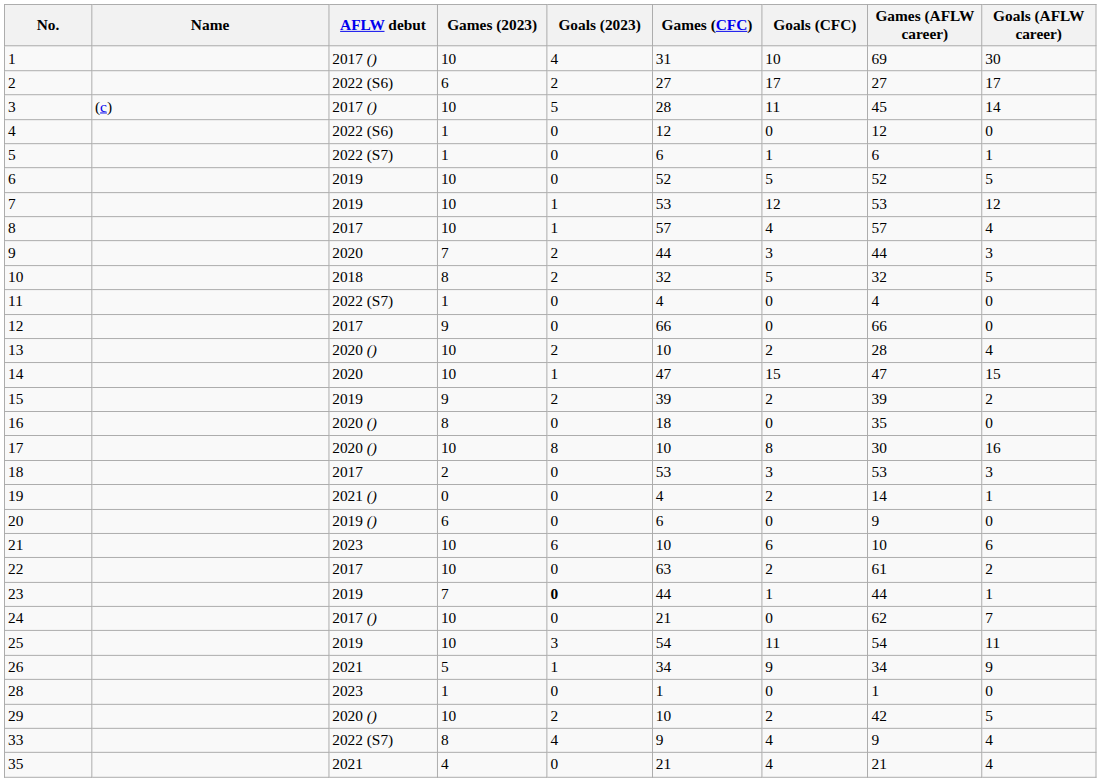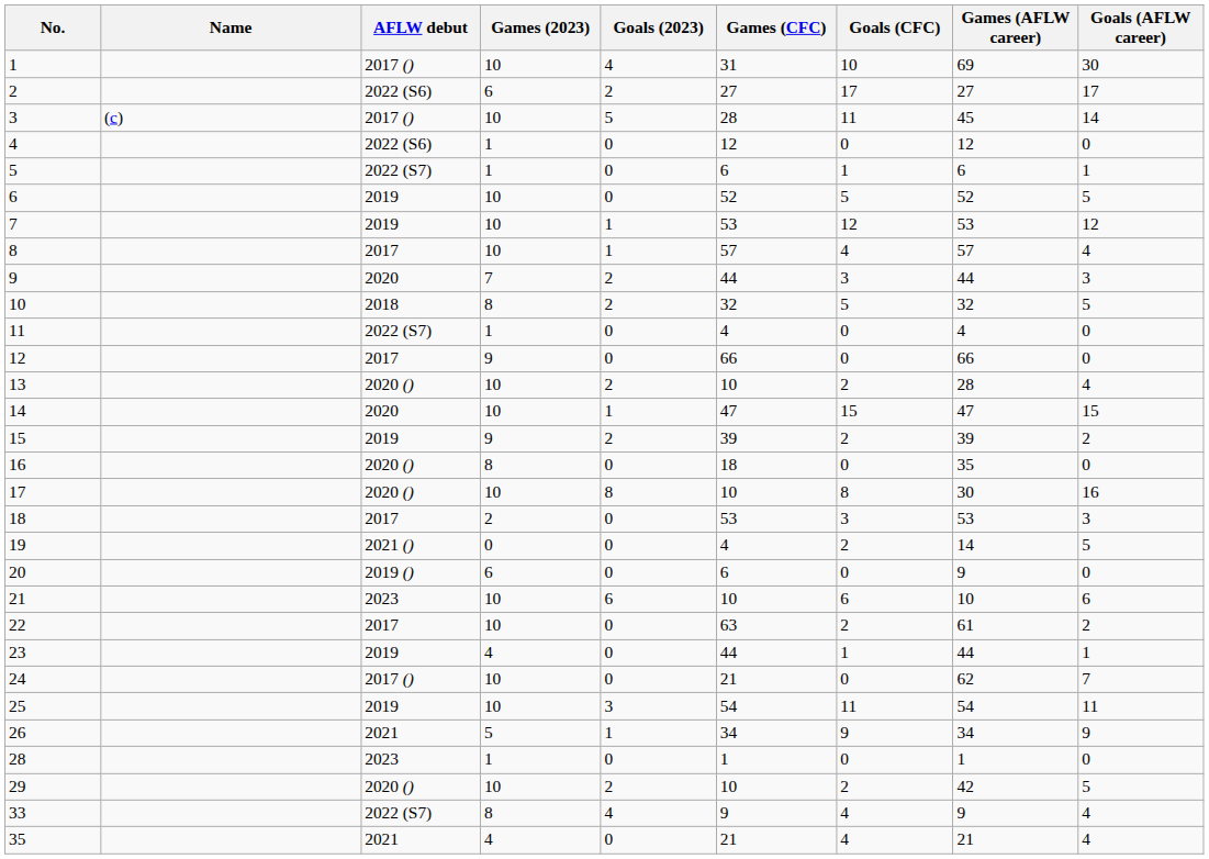 <table class="wikitable sortable" style="width:90%;">
 <tr style="background:#efefef;">
 <th width=2%>No.</th>
 <th width=6%>Name</th>
 <th width=2%><a href='#'>AFLW</a> debut</th>
 <th width=2%>Games (2023)</th>
 <th width=2%>Goals (2023)</th>
 <th width=2%>Games (<a href='#'>CFC</a>)</th>
 <th width=2%>Goals (CFC)</th>
 <th width=2%>Games (AFLW career)</th>
 <th width=2%>Goals (AFLW career)</th>
 </tr>
 <tr>
 <td align=left>1</td>
 <td></td>
 <td>2017 <em>()</em></td>
 <td>10</td>
 <td>4</td>
 <td>31</td>
 <td>10</td>
 <td>69</td>
 <td>30</td>
 </tr>
 <tr>
 <td align=left>2</td>
 <td></td>
 <td>2022 (S6)</td>
 <td>6</td>
 <td>2</td>
 <td>27</td>
 <td>17</td>
 <td>27</td>
 <td>17</td>
 </tr>
 <tr>
 <td align=left>3</td>
 <td> (<a href='#'>c</a>)</td>
 <td>2017 <em>()</em></td>
 <td>10</td>
 <td>5</td>
 <td>28</td>
 <td>11</td>
 <td>45</td>
 <td>14</td>
 </tr>
 <tr>
 <td align=left>4</td>
 <td></td>
 <td>2022 (S6)</td>
 <td>1</td>
 <td>0</td>
 <td>12</td>
 <td>0</td>
 <td>12</td>
 <td>0</td>
 </tr>
 <tr>
 <td align=left>5</td>
 <td></td>
 <td>2022 (S7)</td>
 <td>1</td>
 <td>0</td>
 <td>6</td>
 <td>1</td>
 <td>6</td>
 <td>1</td>
 </tr>
 <tr>
 <td align=left>6</td>
 <td></td>
 <td>2019</td>
 <td>10</td>
 <td>0</td>
 <td>52</td>
 <td>5</td>
 <td>52</td>
 <td>5</td>
 </tr>
 <tr>
 <td align=left>7</td>
 <td></td>
 <td>2019</td>
 <td>10</td>
 <td>1</td>
 <td>53</td>
 <td>12</td>
 <td>53</td>
 <td>12</td>
 </tr>
 <tr>
 <td align=left>8</td>
 <td></td>
 <td>2017</td>
 <td>10</td>
 <td>1</td>
 <td>57</td>
 <td>4</td>
 <td>57</td>
 <td>4</td>
 </tr>
 <tr>
 <td align=left>9</td>
 <td></td>
 <td>2020</td>
 <td>7</td>
 <td>2</td>
 <td>44</td>
 <td>3</td>
 <td>44</td>
 <td>3</td>
 </tr>
 <tr>
 <td align=left>10</td>
 <td></td>
 <td>2018</td>
 <td>8</td>
 <td>2</td>
 <td>32</td>
 <td>5</td>
 <td>32</td>
 <td>5</td>
 </tr>
 <tr>
 <td align=left>11</td>
 <td></td>
 <td>2022 (S7)</td>
 <td>1</td>
 <td>0</td>
 <td>4</td>
 <td>0</td>
 <td>4</td>
 <td>0</td>
 </tr>
 <tr>
 <td align=left>12</td>
 <td></td>
 <td>2017</td>
 <td>9</td>
 <td>0</td>
 <td>66</td>
 <td>0</td>
 <td>66</td>
 <td>0</td>
 </tr>
 <tr>
 <td align=left>13</td>
 <td></td>
 <td>2020 <em>()</em></td>
 <td>10</td>
 <td>2</td>
 <td>10</td>
 <td>2</td>
 <td>28</td>
 <td>4</td>
 </tr>
 <tr>
 <td align=left>14</td>
 <td></td>
 <td>2020</td>
 <td>10</td>
 <td>1</td>
 <td>47</td>
 <td>15</td>
 <td>47</td>
 <td>15</td>
 </tr>
 <tr>
 <td align=left>15</td>
 <td></td>
 <td>2019</td>
 <td>9</td>
 <td>2</td>
 <td>39</td>
 <td>2</td>
 <td>39</td>
 <td>2</td>
 </tr>
 <tr>
 <td align=left>16</td>
 <td></td>
 <td>2020 <em>()</em></td>
 <td>8</td>
 <td>0</td>
 <td>18</td>
 <td>0</td>
 <td>35</td>
 <td>0</td>
 </tr>
 <tr>
 <td align=left>17</td>
 <td></td>
 <td>2020 <em>()</em></td>
 <td>10</td>
 <td>8</td>
 <td>10</td>
 <td>8</td>
 <td>30</td>
 <td>16</td>
 </tr>
 <tr>
 <td align=left>18</td>
 <td></td>
 <td>2017</td>
 <td>2</td>
 <td>0</td>
 <td>53</td>
 <td>3</td>
 <td>53</td>
 <td>3</td>
 </tr>
 <tr>
 <td align=left>19</td>
 <td></td>
 <td>2021 <em>()</em></td>
 <td>0</td>
 <td>0</td>
 <td>4</td>
 <td>2</td>
 <td>14</td>
-<td>1</td>
+<td>5</td>
 </tr>
 <tr>
 <td align=left>20</td>
 <td></td>
 <td>2019 <em>()</em></td>
 <td>6</td>
 <td>0</td>
 <td>6</td>
 <td>0</td>
 <td>9</td>
 <td>0</td>
 </tr>
 <tr>
 <td align=left>21</td>
 <td></td>
 <td>2023</td>
 <td>10</td>
 <td>6</td>
 <td>10</td>
 <td>6</td>
 <td>10</td>
 <td>6</td>
 </tr>
 <tr>
 <td align=left>22</td>
 <td></td>
 <td>2017</td>
 <td>10</td>
 <td>0</td>
 <td>63</td>
 <td>2</td>
 <td>61</td>
 <td>2</td>
 </tr>
 <tr>
 <td align=left>23</td>
 <td></td>
 <td>2019</td>
-<td>7</td>
-<td><strong>0</strong></td>
+<td>4</td>
+<td>0</td>
 <td>44</td>
 <td>1</td>
 <td>44</td>
 <td>1</td>
 </tr>
 <tr>
 <td align=left>24</td>
 <td></td>
 <td>2017 <em>()</em></td>
 <td>10</td>
 <td>0</td>
 <td>21</td>
 <td>0</td>
 <td>62</td>
 <td>7</td>
 </tr>
 <tr>
 <td align=left>25</td>
 <td></td>
 <td>2019</td>
 <td>10</td>
 <td>3</td>
 <td>54</td>
 <td>11</td>
 <td>54</td>
 <td>11</td>
 </tr>
 <tr>
 <td align=left>26</td>
 <td></td>
 <td>2021</td>
 <td>5</td>
 <td>1</td>
 <td>34</td>
 <td>9</td>
 <td>34</td>
 <td>9</td>
 </tr>
 <tr>
 <td align=left>28</td>
 <td></td>
 <td>2023</td>
 <td>1</td>
 <td>0</td>
 <td>1</td>
 <td>0</td>
 <td>1</td>
 <td>0</td>
 </tr>
 <tr>
 <td align=left>29</td>
 <td></td>
 <td>2020 <em>()</em></td>
 <td>10</td>
 <td>2</td>
 <td>10</td>
 <td>2</td>
 <td>42</td>
 <td>5</td>
 </tr>
 <tr>
 <td align=left>33</td>
 <td></td>
 <td>2022 (S7)</td>
 <td>8</td>
 <td>4</td>
 <td>9</td>
 <td>4</td>
 <td>9</td>
 <td>4</td>
 </tr>
 <tr>
 <td align=left>35</td>
 <td></td>
 <td>2021</td>
 <td>4</td>
 <td>0</td>
 <td>21</td>
 <td>4</td>
 <td>21</td>
 <td>4</td>
 </tr>
 </table>
